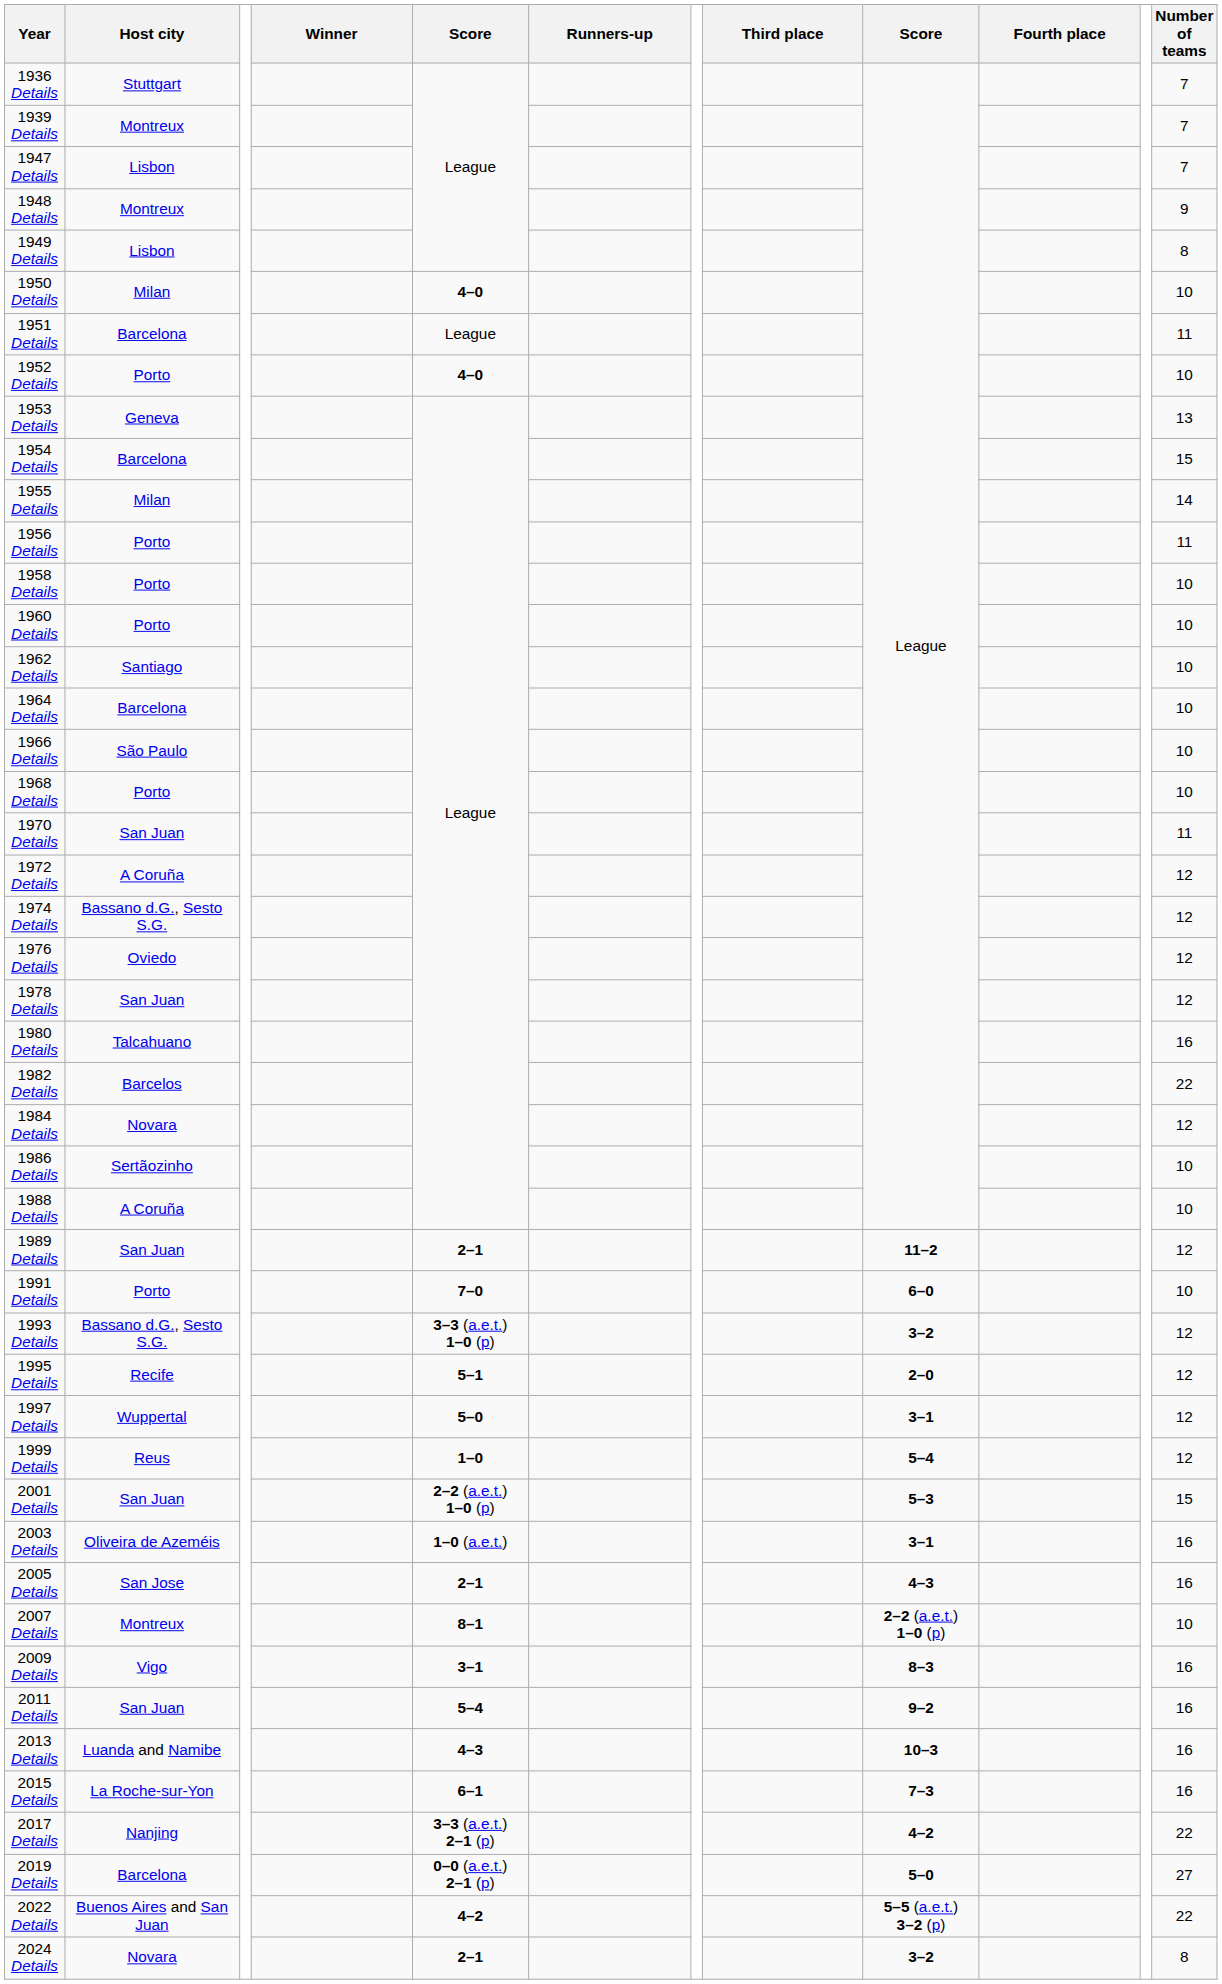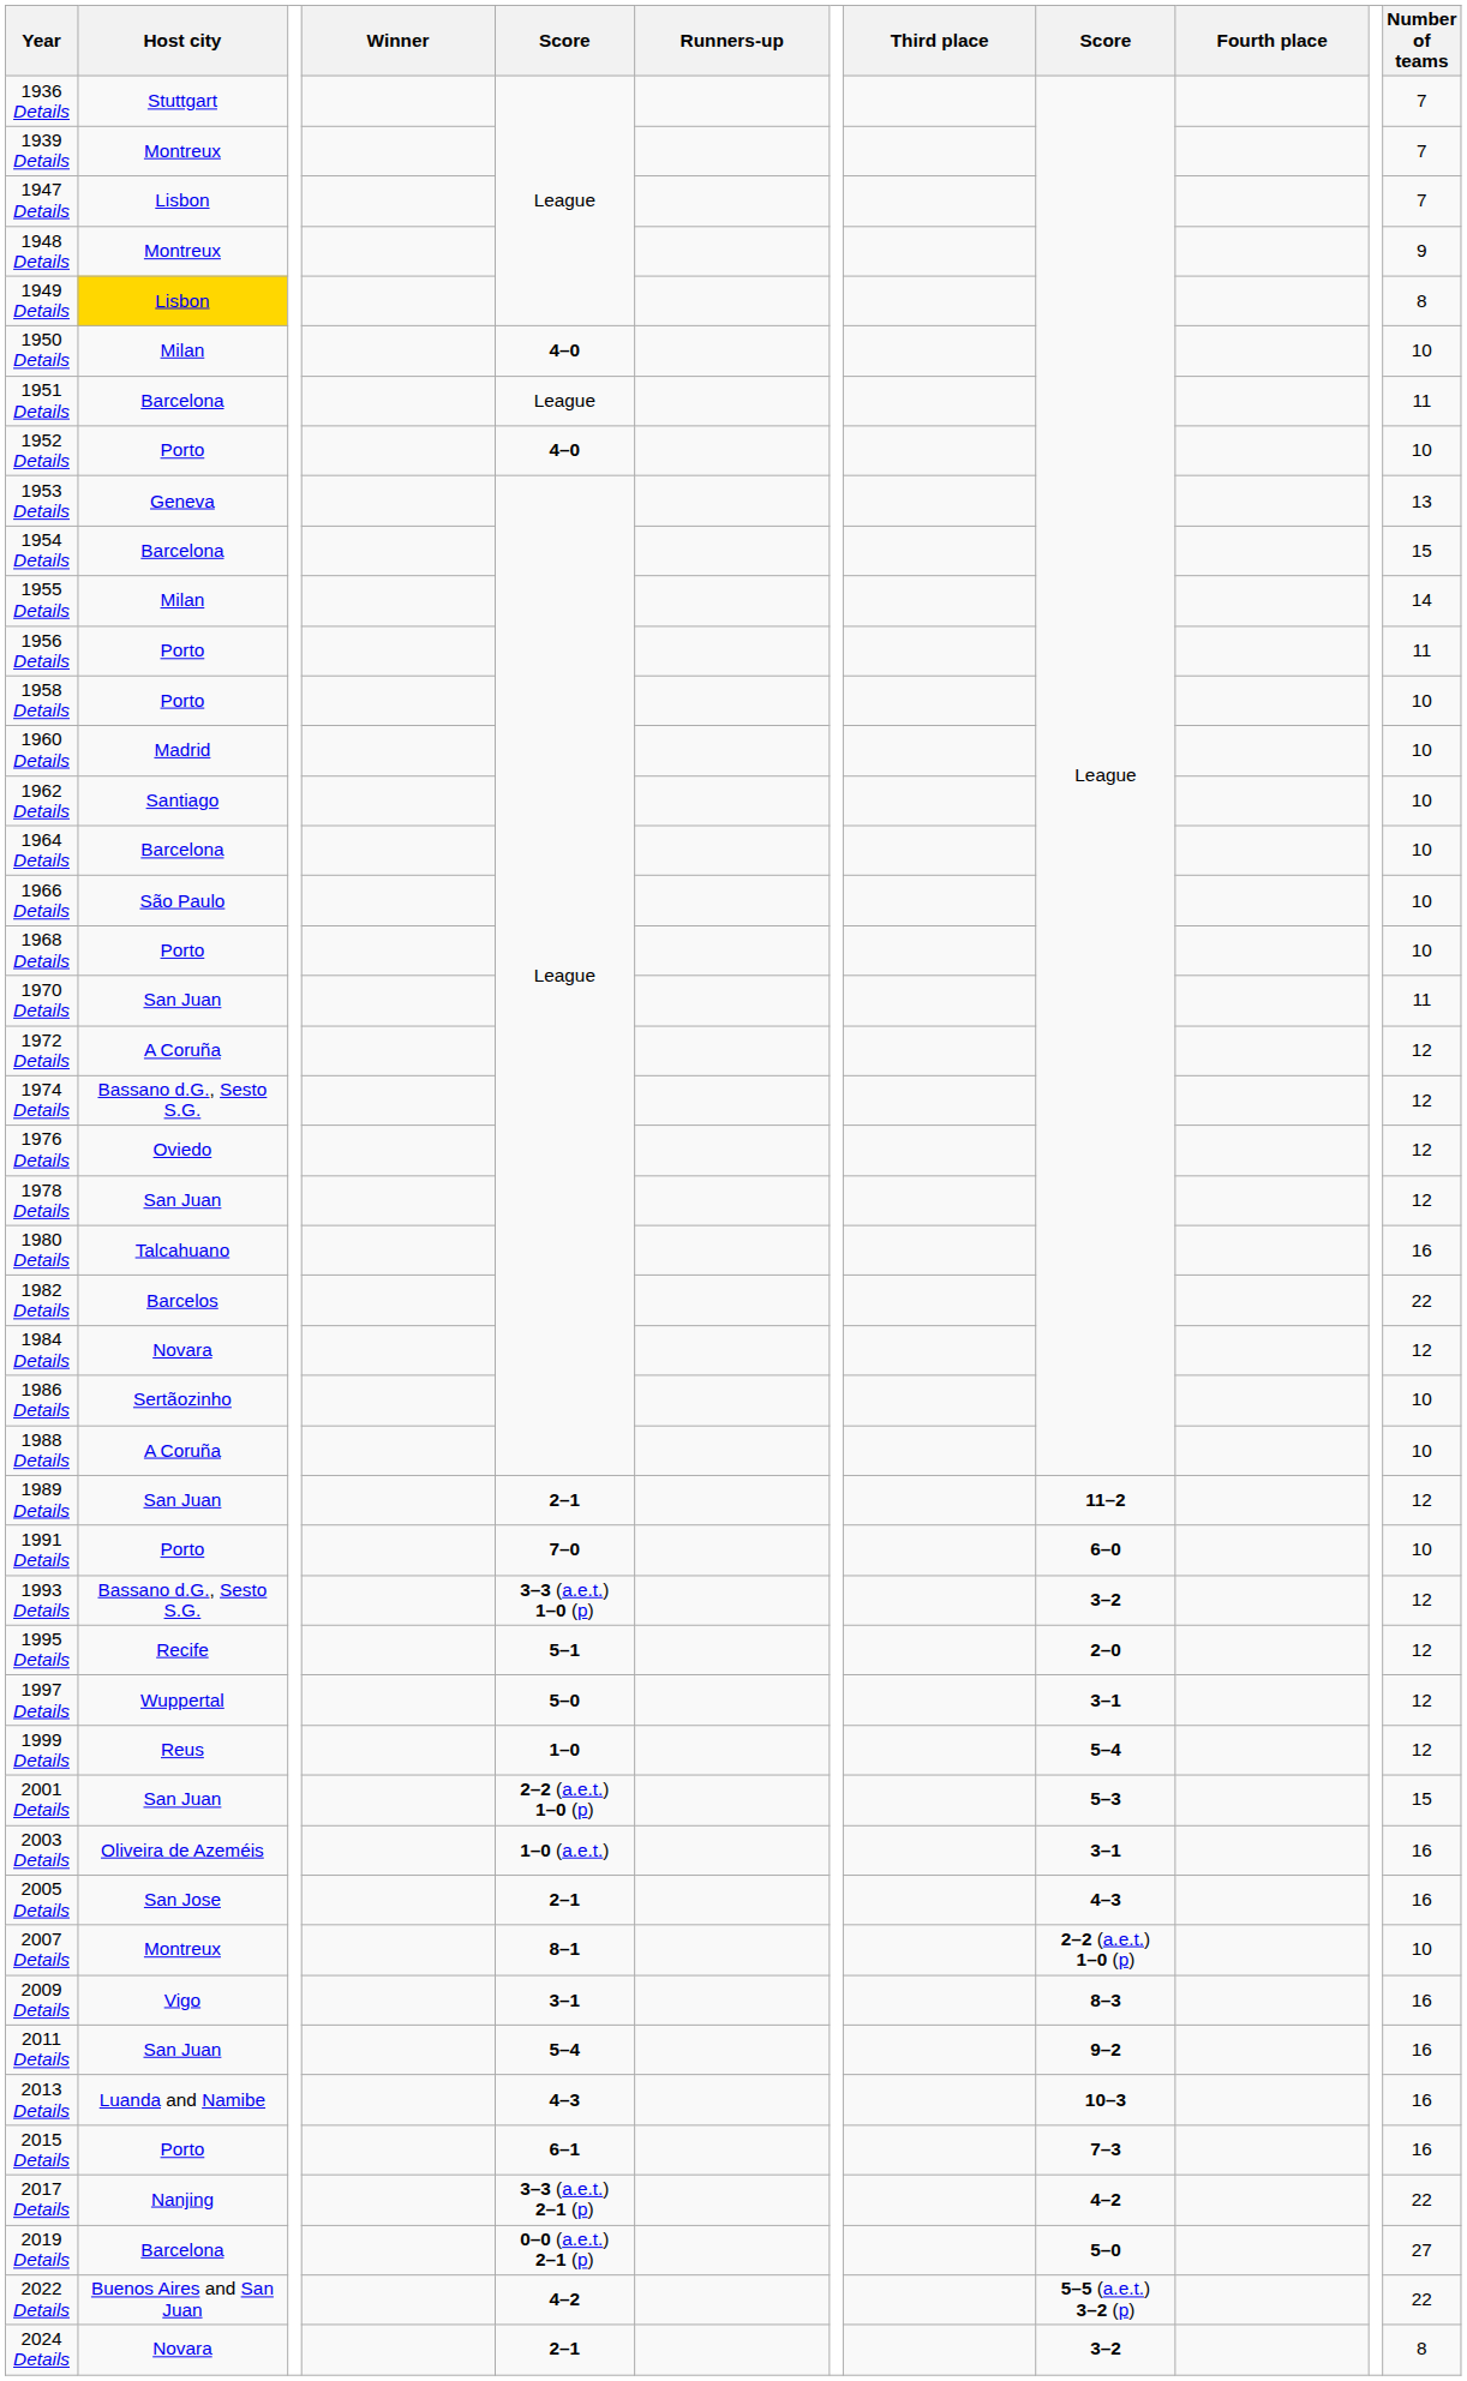 <table class="wikitable" style="text-align:center;width:100%">
 <tr>
 <th width=5%>Year</th>
 <th width=15%>Host city</th>
 <th rowspan="47" style="width:1%;background:#fff"></th>
 <th width=14%>Winner</th>
 <th width=10%>Score</th>
 <th width=14%>Runners-up</th>
 <th rowspan="47" style="width:1%;background:#fff"></th>
 <th width=14%>Third place</th>
 <th width=10%>Score</th>
 <th width=14%>Fourth place</th>
 <th rowspan="47" style="width:1%;background:#fff"></th>
 <th width=4%>Number of teams</th>
 </tr>
 <tr>
 <td>1936<br> <em><a href='#'>Details</a></em></td>
 <td> <a href='#'>Stuttgart</a></td>
 <td><strong></strong></td>
 <td rowspan="5"><span>League</span></td>
 <td></td>
 <td></td>
 <td rowspan="28"><span>League</span></td>
 <td></td>
 <td>7</td>
 </tr>
 <tr>
 <td>1939<br> <em><a href='#'>Details</a></em></td>
 <td> <a href='#'>Montreux</a></td>
 <td><strong></strong></td>
 <td></td>
 <td></td>
 <td></td>
 <td>7</td>
 </tr>
 <tr>
 <td>1947<br> <em><a href='#'>Details</a></em></td>
 <td> <a href='#'>Lisbon</a></td>
 <td><strong></strong></td>
 <td></td>
 <td></td>
 <td></td>
 <td>7</td>
 </tr>
 <tr>
 <td>1948<br> <em><a href='#'>Details</a></em></td>
 <td> <a href='#'>Montreux</a></td>
 <td><strong></strong></td>
 <td></td>
 <td></td>
 <td></td>
 <td>9</td>
 </tr>
 <tr>
 <td>1949<br> <em><a href='#'>Details</a></em></td>
-<td> <a href='#'>Lisbon</a></td>
+<td style="background: gold;"> <a href='#'>Lisbon</a></td>
 <td><strong></strong></td>
 <td></td>
 <td></td>
 <td></td>
 <td>8</td>
 </tr>
 <tr>
 <td>1950<br> <em><a href='#'>Details</a></em></td>
 <td> <a href='#'>Milan</a></td>
 <td><strong></strong></td>
 <td><strong>4–0</strong></td>
 <td></td>
 <td></td>
 <td></td>
 <td>10</td>
 </tr>
 <tr>
 <td>1951<br> <em><a href='#'>Details</a></em></td>
 <td> <a href='#'>Barcelona</a></td>
 <td><strong></strong></td>
 <td><span>League</span></td>
 <td></td>
 <td></td>
 <td></td>
 <td>11</td>
 </tr>
 <tr>
 <td>1952<br> <em><a href='#'>Details</a></em></td>
 <td> <a href='#'>Porto</a></td>
 <td><strong></strong></td>
 <td><strong>4–0</strong></td>
 <td></td>
 <td></td>
 <td></td>
 <td>10</td>
 </tr>
 <tr>
 <td>1953<br> <em><a href='#'>Details</a></em></td>
 <td> <a href='#'>Geneva</a></td>
 <td><strong></strong></td>
 <td rowspan="20"><span>League</span></td>
 <td></td>
 <td></td>
 <td></td>
 <td>13</td>
 </tr>
 <tr>
 <td>1954<br> <em><a href='#'>Details</a></em></td>
 <td> <a href='#'>Barcelona</a></td>
 <td><strong></strong></td>
 <td></td>
 <td></td>
 <td></td>
 <td>15</td>
 </tr>
 <tr>
 <td>1955<br> <em><a href='#'>Details</a></em></td>
 <td> <a href='#'>Milan</a></td>
 <td><strong></strong></td>
 <td></td>
 <td></td>
 <td></td>
 <td>14</td>
 </tr>
 <tr>
 <td>1956<br> <em><a href='#'>Details</a></em></td>
 <td> <a href='#'>Porto</a></td>
 <td><strong></strong></td>
 <td></td>
 <td></td>
 <td></td>
 <td>11</td>
 </tr>
 <tr>
 <td>1958<br> <em><a href='#'>Details</a></em></td>
 <td> <a href='#'>Porto</a></td>
 <td><strong></strong></td>
 <td></td>
 <td></td>
 <td></td>
 <td>10</td>
 </tr>
 <tr>
 <td>1960<br> <em><a href='#'>Details</a></em></td>
-<td> <a href='#'>Porto</a></td>
+<td> <a href='#'>Madrid</a></td>
 <td><strong></strong></td>
 <td></td>
 <td></td>
 <td></td>
 <td>10</td>
 </tr>
 <tr>
 <td>1962<br> <em><a href='#'>Details</a></em></td>
 <td> <a href='#'>Santiago</a></td>
 <td><strong></strong></td>
 <td></td>
 <td></td>
 <td></td>
 <td>10</td>
 </tr>
 <tr>
 <td>1964<br> <em><a href='#'>Details</a></em></td>
 <td> <a href='#'>Barcelona</a></td>
 <td><strong></strong></td>
 <td></td>
 <td></td>
 <td></td>
 <td>10</td>
 </tr>
 <tr>
 <td>1966<br> <em><a href='#'>Details</a></em></td>
 <td> <a href='#'>São Paulo</a></td>
 <td><strong></strong></td>
 <td></td>
 <td></td>
 <td></td>
 <td>10</td>
 </tr>
 <tr>
 <td>1968<br> <em><a href='#'>Details</a></em></td>
 <td> <a href='#'>Porto</a></td>
 <td><strong></strong></td>
 <td></td>
 <td></td>
 <td></td>
 <td>10</td>
 </tr>
 <tr>
 <td>1970<br> <em><a href='#'>Details</a></em></td>
 <td> <a href='#'>San Juan</a></td>
 <td><strong></strong></td>
 <td></td>
 <td></td>
 <td></td>
 <td>11</td>
 </tr>
 <tr>
 <td>1972<br> <em><a href='#'>Details</a></em></td>
 <td> <a href='#'>A Coruña</a></td>
 <td><strong></strong></td>
 <td></td>
 <td></td>
 <td></td>
 <td>12</td>
 </tr>
 <tr>
 <td>1974<br> <em><a href='#'>Details</a></em></td>
 <td> <a href='#'>Bassano d.G.</a>, <a href='#'>Sesto S.G.</a></td>
 <td><strong></strong></td>
 <td></td>
 <td></td>
 <td></td>
 <td>12</td>
 </tr>
 <tr>
 <td>1976<br> <em><a href='#'>Details</a></em></td>
 <td> <a href='#'>Oviedo</a></td>
 <td><strong></strong></td>
 <td></td>
 <td></td>
 <td></td>
 <td>12</td>
 </tr>
 <tr>
 <td>1978<br> <em><a href='#'>Details</a></em></td>
 <td> <a href='#'>San Juan</a></td>
 <td><strong></strong></td>
 <td></td>
 <td></td>
 <td></td>
 <td>12</td>
 </tr>
 <tr>
 <td>1980<br> <em><a href='#'>Details</a></em></td>
 <td> <a href='#'>Talcahuano</a></td>
 <td><strong></strong></td>
 <td></td>
 <td></td>
 <td></td>
 <td>16</td>
 </tr>
 <tr>
 <td>1982<br> <em><a href='#'>Details</a></em></td>
 <td> <a href='#'>Barcelos</a></td>
 <td><strong></strong></td>
 <td></td>
 <td></td>
 <td></td>
 <td>22</td>
 </tr>
 <tr>
 <td>1984<br> <em><a href='#'>Details</a></em></td>
 <td> <a href='#'>Novara</a></td>
 <td><strong></strong></td>
 <td></td>
 <td></td>
 <td></td>
 <td>12</td>
 </tr>
 <tr>
 <td>1986<br> <em><a href='#'>Details</a></em></td>
 <td> <a href='#'>Sertãozinho</a></td>
 <td><strong></strong></td>
 <td></td>
 <td></td>
 <td></td>
 <td>10</td>
 </tr>
 <tr>
 <td>1988<br> <em><a href='#'>Details</a></em></td>
 <td> <a href='#'>A Coruña</a></td>
 <td><strong></strong></td>
 <td></td>
 <td></td>
 <td></td>
 <td>10</td>
 </tr>
 <tr>
 <td>1989<br> <em><a href='#'>Details</a></em></td>
 <td> <a href='#'>San Juan</a></td>
 <td><strong></strong></td>
 <td><strong>2–1</strong></td>
 <td></td>
 <td></td>
 <td><strong>11–2</strong></td>
 <td></td>
 <td>12</td>
 </tr>
 <tr>
 <td>1991<br> <em><a href='#'>Details</a></em></td>
 <td> <a href='#'>Porto</a></td>
 <td><strong></strong></td>
 <td><strong>7–0</strong></td>
 <td></td>
 <td></td>
 <td><strong>6–0</strong></td>
 <td></td>
 <td>10</td>
 </tr>
 <tr>
 <td>1993<br> <em><a href='#'>Details</a></em></td>
 <td> <a href='#'>Bassano d.G.</a>, <a href='#'>Sesto S.G.</a></td>
 <td><strong></strong></td>
 <td><strong>3–3</strong> (<a href='#'>a.e.t.</a>)<br><strong>1–0</strong> (<a href='#'>p</a>)</td>
 <td></td>
 <td></td>
 <td><strong>3–2</strong></td>
 <td></td>
 <td>12</td>
 </tr>
 <tr>
 <td>1995<br> <em><a href='#'>Details</a></em></td>
 <td> <a href='#'>Recife</a></td>
 <td><strong></strong></td>
 <td><strong>5–1</strong></td>
 <td></td>
 <td></td>
 <td><strong>2–0</strong></td>
 <td></td>
 <td>12</td>
 </tr>
 <tr>
 <td>1997<br> <em><a href='#'>Details</a></em></td>
 <td> <a href='#'>Wuppertal</a></td>
 <td><strong></strong></td>
 <td><strong>5–0</strong></td>
 <td></td>
 <td></td>
 <td><strong>3–1</strong></td>
 <td></td>
 <td>12</td>
 </tr>
 <tr>
 <td>1999<br> <em><a href='#'>Details</a></em></td>
 <td> <a href='#'>Reus</a></td>
 <td><strong></strong></td>
 <td><strong>1–0</strong></td>
 <td></td>
 <td></td>
 <td><strong>5–4</strong></td>
 <td></td>
 <td>12</td>
 </tr>
 <tr>
 <td>2001<br> <em><a href='#'>Details</a></em></td>
 <td> <a href='#'>San Juan</a></td>
 <td><strong></strong></td>
 <td><strong>2–2</strong> (<a href='#'>a.e.t.</a>)<br><strong>1–0</strong> (<a href='#'>p</a>)</td>
 <td></td>
 <td></td>
 <td><strong>5–3</strong></td>
 <td></td>
 <td>15</td>
 </tr>
 <tr>
 <td>2003<br> <em><a href='#'>Details</a></em></td>
 <td> <a href='#'>Oliveira de Azeméis</a></td>
 <td><strong></strong></td>
 <td><strong>1–0</strong> (<a href='#'>a.e.t.</a>)</td>
 <td></td>
 <td></td>
 <td><strong>3–1</strong></td>
 <td></td>
 <td>16</td>
 </tr>
 <tr>
 <td>2005<br> <em><a href='#'>Details</a></em></td>
 <td> <a href='#'>San Jose</a></td>
 <td><strong></strong></td>
 <td><strong>2–1</strong></td>
 <td></td>
 <td></td>
 <td><strong>4–3</strong></td>
 <td></td>
 <td>16</td>
 </tr>
 <tr>
 <td>2007<br> <em><a href='#'>Details</a></em></td>
 <td> <a href='#'>Montreux</a></td>
 <td><strong></strong></td>
 <td><strong>8–1</strong></td>
 <td></td>
 <td></td>
 <td><strong>2–2</strong> (<a href='#'>a.e.t.</a>)<br><strong>1–0</strong> (<a href='#'>p</a>)</td>
 <td></td>
 <td>10</td>
 </tr>
 <tr>
 <td>2009<br> <em><a href='#'>Details</a></em></td>
 <td> <a href='#'>Vigo</a></td>
 <td><strong></strong></td>
 <td><strong>3–1</strong></td>
 <td></td>
 <td></td>
 <td><strong>8–3</strong></td>
 <td></td>
 <td>16</td>
 </tr>
 <tr>
 <td>2011<br> <em><a href='#'>Details</a></em></td>
 <td> <a href='#'>San Juan</a></td>
 <td><strong></strong></td>
 <td><strong>5–4</strong></td>
 <td></td>
 <td></td>
 <td><strong>9–2</strong></td>
 <td></td>
 <td>16</td>
 </tr>
 <tr>
 <td>2013<br> <em><a href='#'>Details</a></em></td>
 <td> <a href='#'>Luanda</a> and <a href='#'>Namibe</a></td>
 <td><strong></strong></td>
 <td><strong>4–3</strong></td>
 <td></td>
 <td></td>
 <td><strong>10–3</strong></td>
 <td></td>
 <td>16</td>
 </tr>
 <tr>
 <td>2015<br> <em><a href='#'>Details</a></em></td>
-<td> <a href='#'>La Roche-sur-Yon</a></td>
+<td> <a href='#'>Porto</a></td>
 <td><strong></strong></td>
 <td><strong>6–1</strong></td>
 <td></td>
 <td></td>
 <td><strong>7–3</strong></td>
 <td></td>
 <td>16</td>
 </tr>
 <tr>
 <td>2017<br> <em><a href='#'>Details</a></em></td>
 <td> <a href='#'>Nanjing</a></td>
 <td><strong></strong></td>
 <td><strong>3–3</strong> (<a href='#'>a.e.t.</a>)<br><strong>2–1</strong> (<a href='#'>p</a>)</td>
 <td></td>
 <td></td>
 <td><strong>4–2</strong></td>
 <td></td>
 <td>22</td>
 </tr>
 <tr>
 <td>2019<br> <em><a href='#'>Details</a></em></td>
 <td> <a href='#'>Barcelona</a></td>
 <td><strong></strong></td>
 <td><strong>0–0</strong> (<a href='#'>a.e.t.</a>)<br><strong>2–1</strong> (<a href='#'>p</a>)</td>
 <td></td>
 <td></td>
 <td><strong>5–0</strong></td>
 <td></td>
 <td>27</td>
 </tr>
 <tr>
 <td>2022<br> <em><a href='#'>Details</a></em></td>
 <td> <a href='#'>Buenos Aires</a> and <a href='#'>San Juan</a></td>
 <td><strong></strong></td>
 <td><strong>4–2</strong></td>
 <td></td>
 <td></td>
 <td><strong>5–5</strong> (<a href='#'>a.e.t.</a>)<br><strong>3–2</strong> (<a href='#'>p</a>)</td>
 <td></td>
 <td>22</td>
 </tr>
 <tr>
 <td>2024<br> <em><a href='#'>Details</a></em></td>
 <td> <a href='#'>Novara</a></td>
 <td><strong></strong></td>
 <td><strong>2–1</strong></td>
 <td></td>
 <td></td>
 <td><strong>3–2</strong></td>
 <td></td>
 <td>8</td>
 </tr>
 </table>
